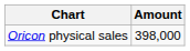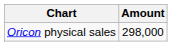 <table class="wikitable">
 <tr>
 <th>Chart</th>
 <th>Amount</th>
 </tr>
 <tr>
 <td><em><a href='#'>Oricon</a></em> physical sales</td>
-<td align="center">398,000</td>
+<td align="center">298,000</td>
 </tr>
 </table>
